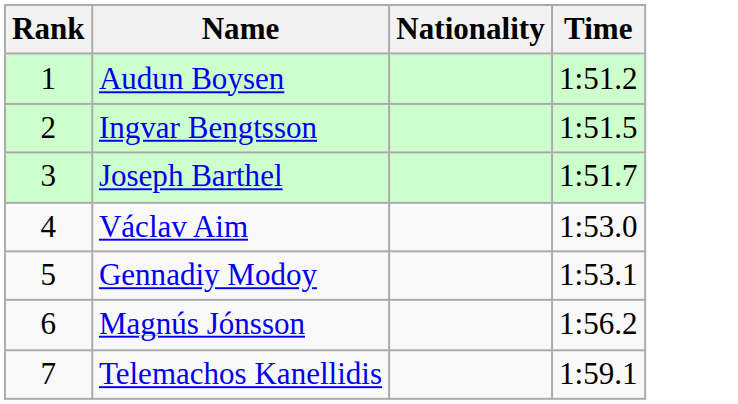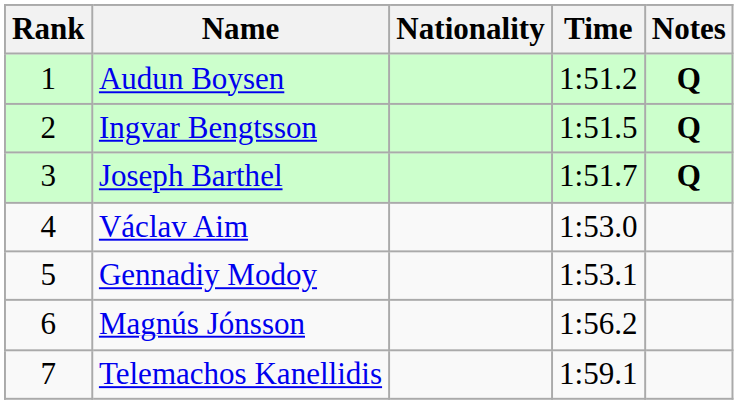 <table class="wikitable sortable" style="text-align:center">
 <tr>
 <th>Rank</th>
 <th>Name</th>
 <th>Nationality</th>
 <th>Time</th>
+<th>Notes</th>
 </tr>
 <tr bgcolor=ccffcc>
 <td>1</td>
 <td align=left><a href='#'>Audun Boysen</a></td>
 <td align=left></td>
 <td>1:51.2</td>
+<td><strong>Q</strong></td>
 </tr>
 <tr bgcolor=ccffcc>
 <td>2</td>
 <td align=left><a href='#'>Ingvar Bengtsson</a></td>
 <td align=left></td>
 <td>1:51.5</td>
+<td><strong>Q</strong></td>
 </tr>
 <tr bgcolor=ccffcc>
 <td>3</td>
 <td align=left><a href='#'>Joseph Barthel</a></td>
 <td align=left></td>
 <td>1:51.7</td>
+<td><strong>Q</strong></td>
 </tr>
 <tr>
 <td>4</td>
 <td align=left><a href='#'>Václav Aim</a></td>
 <td align=left></td>
 <td>1:53.0</td>
+<td></td>
 </tr>
 <tr>
 <td>5</td>
 <td align=left><a href='#'>Gennadiy Modoy</a></td>
 <td align=left></td>
 <td>1:53.1</td>
+<td></td>
 </tr>
 <tr>
 <td>6</td>
 <td align=left><a href='#'>Magnús Jónsson</a></td>
 <td align=left></td>
 <td>1:56.2</td>
+<td></td>
 </tr>
 <tr>
 <td>7</td>
 <td align=left><a href='#'>Telemachos Kanellidis</a></td>
 <td align=left></td>
 <td>1:59.1</td>
+<td></td>
 </tr>
 </table>
